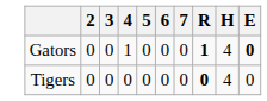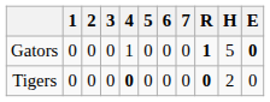 <table align = right border="2" cellpadding="4" cellspacing="0" style="margin: 1em 1em 1em 1em; background: #F9F9F9; border: 1px #aaa solid; border-collapse: collapse;">
 <tr align=center style="background: #F2F2F2;">
 <th></th>
+<th>1</th>
 <th>2</th>
 <th>3</th>
 <th>4</th>
 <th>5</th>
 <th>6</th>
 <th>7</th>
 <th>R</th>
 <th>H</th>
 <th>E</th>
 </tr>
 <tr align=center>
 <td>Gators</td>
 <td>0</td>
 <td>0</td>
+<td>0</td>
 <td>1</td>
 <td>0</td>
 <td>0</td>
 <td>0</td>
 <td><strong>1</strong></td>
-<td>4</td>
+<td>5</td>
 <td><strong>0</strong></td>
 </tr>
 <tr align=center>
 <td>Tigers</td>
 <td>0</td>
 <td>0</td>
 <td>0</td>
+<td><strong>0</strong></td>
 <td>0</td>
 <td>0</td>
 <td>0</td>
 <td><strong>0</strong></td>
-<td>4</td>
+<td>2</td>
 <td>0</td>
 </tr>
 </table>
